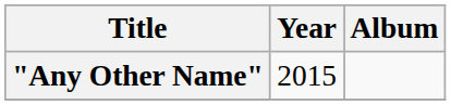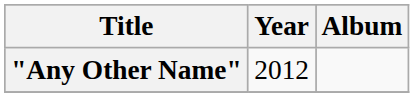 <table class="wikitable plainrowheaders" style="text-align:center">
 <tr>
 <th>Title</th>
 <th>Year</th>
 <th>Album</th>
 </tr>
 <tr>
 <th scope="row">"Any Other Name"<br></th>
-<td>2015</td>
+<td>2012</td>
 <td></td>
 </tr>
 <tr>
 </tr>
 </table>
